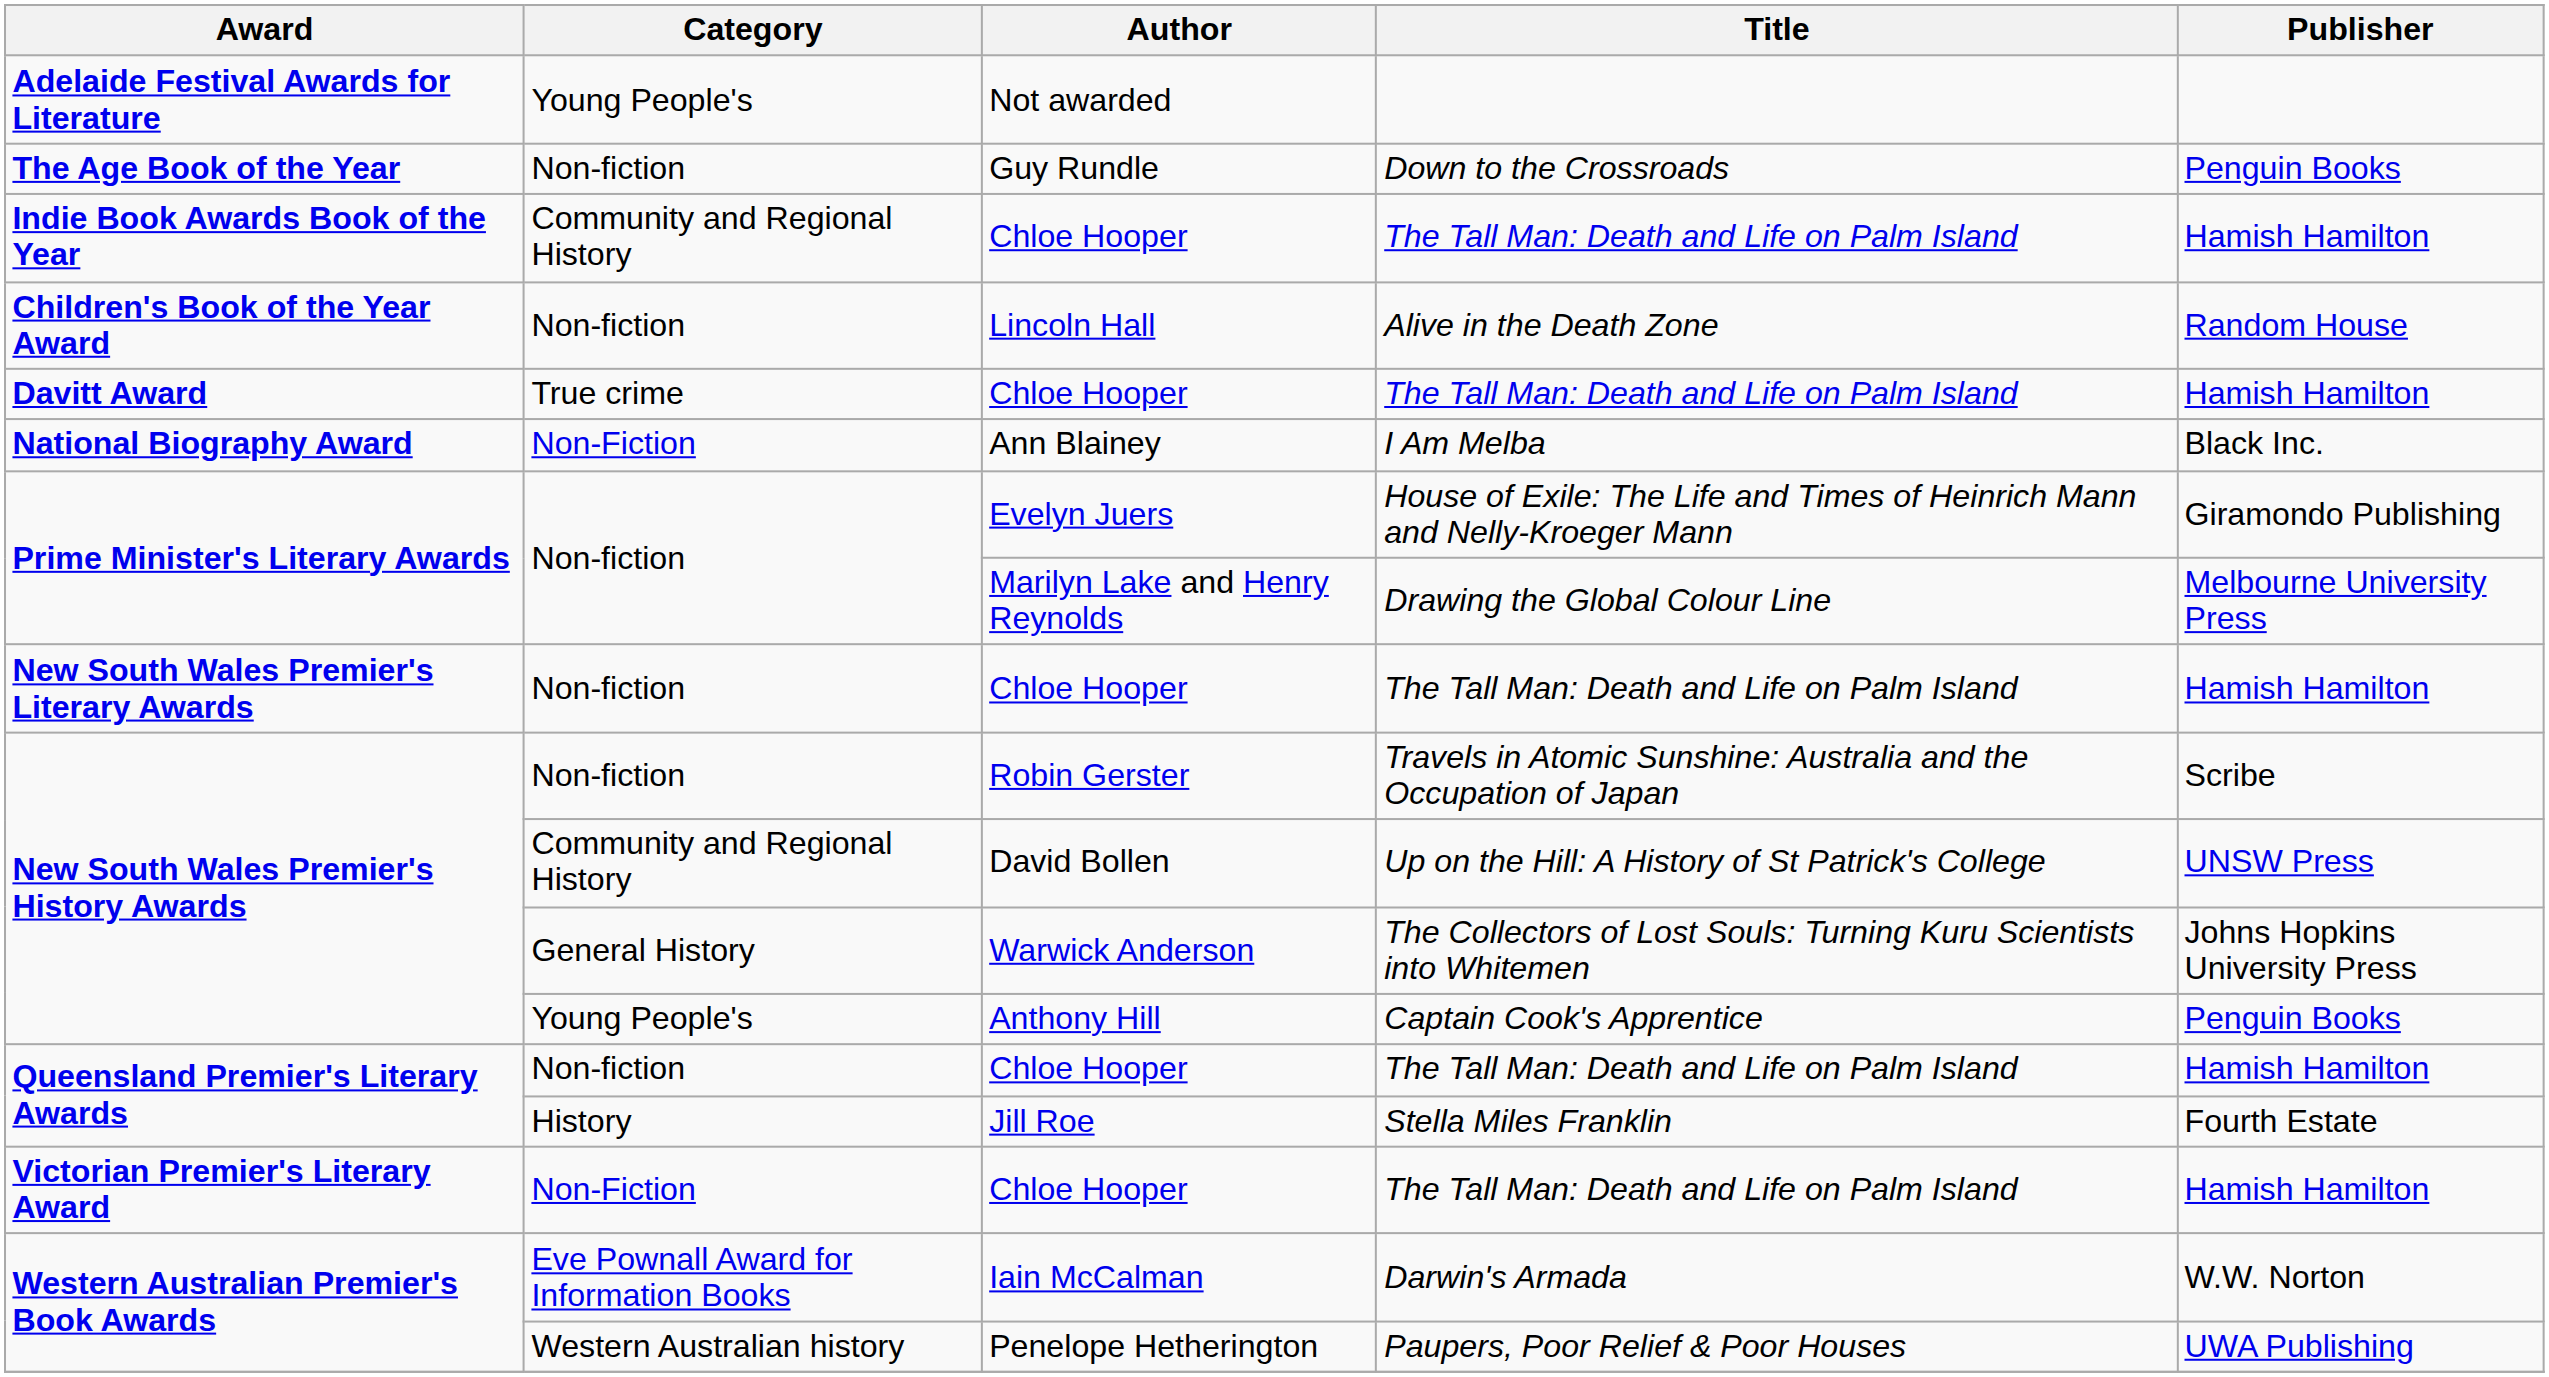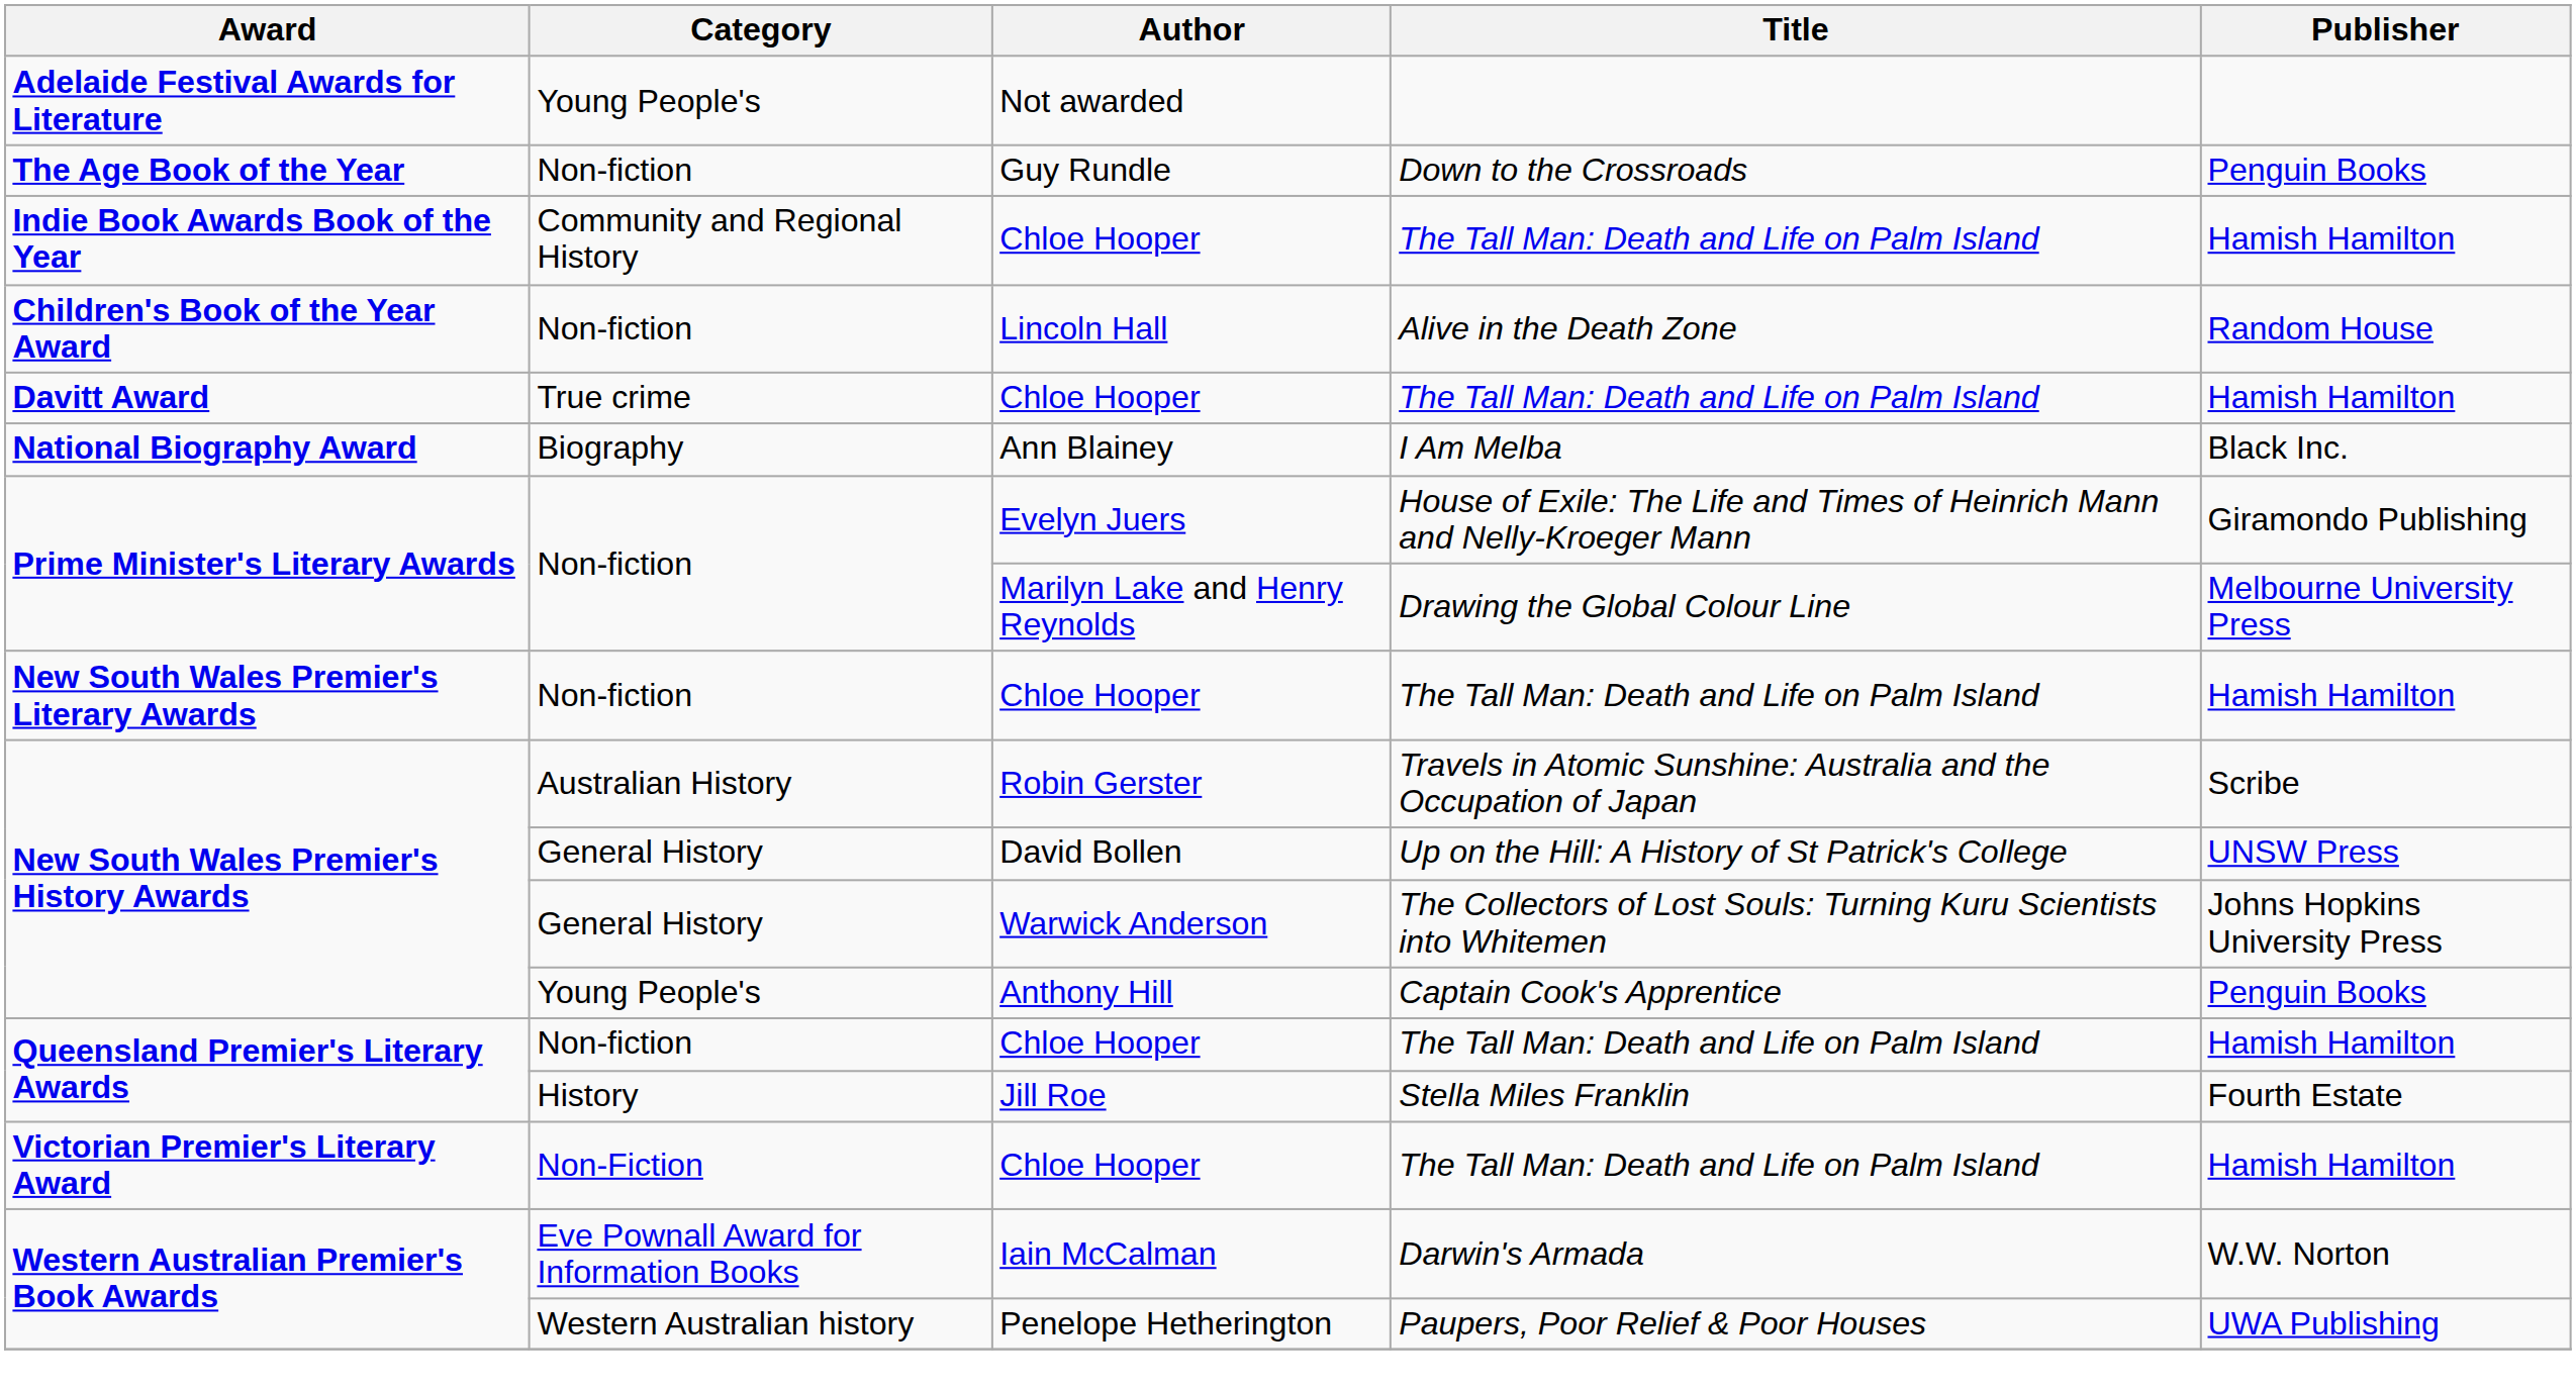 <table class="wikitable" width=100%>
 <tr>
 <th>Award</th>
 <th>Category</th>
 <th>Author</th>
 <th>Title</th>
 <th>Publisher</th>
 </tr>
 <tr>
 <td><strong><a href='#'>Adelaide Festival Awards for Literature</a></strong></td>
 <td>Young People's</td>
 <td>Not awarded</td>
 <td></td>
 </tr>
 <tr>
 <td><strong><a href='#'>The Age Book of the Year</a></strong></td>
 <td>Non-fiction</td>
 <td>Guy Rundle</td>
 <td><em>Down to the Crossroads</em></td>
 <td><a href='#'>Penguin Books</a></td>
 </tr>
 <tr>
 <td><strong><a href='#'>Indie Book Awards Book of the Year</a></strong></td>
 <td>Community and Regional History</td>
 <td><a href='#'>Chloe Hooper</a></td>
 <td><em><a href='#'>The Tall Man: Death and Life on Palm Island</a></em></td>
 <td><a href='#'>Hamish Hamilton</a></td>
 </tr>
 <tr>
 <td><strong><a href='#'>Children's Book of the Year Award</a></strong></td>
 <td>Non-fiction</td>
 <td><a href='#'>Lincoln Hall</a></td>
 <td><em>Alive in the Death Zone</em></td>
 <td><a href='#'>Random House</a></td>
 </tr>
 <tr>
 <td><strong><a href='#'>Davitt Award</a></strong></td>
 <td>True crime</td>
 <td><a href='#'>Chloe Hooper</a></td>
 <td><em><a href='#'>The Tall Man: Death and Life on Palm Island</a></em></td>
 <td><a href='#'>Hamish Hamilton</a></td>
 </tr>
 <tr>
 <td><strong><a href='#'>National Biography Award</a></strong></td>
-<td><a href='#'>Non-Fiction</a></td>
+<td>Biography</td>
 <td>Ann Blainey</td>
 <td><em>I Am Melba</em></td>
 <td>Black Inc.</td>
 </tr>
 <tr>
 <td rowspan=2><strong><a href='#'>Prime Minister's Literary Awards</a></strong></td>
 <td rowspan=2>Non-fiction</td>
 <td><a href='#'>Evelyn Juers</a></td>
 <td><em>House of Exile: The Life and Times of Heinrich Mann and Nelly-Kroeger Mann</em></td>
 <td>Giramondo Publishing</td>
 </tr>
 <tr>
 <td><a href='#'>Marilyn Lake</a> and <a href='#'>Henry Reynolds</a></td>
 <td><em>Drawing the Global Colour Line</em></td>
 <td><a href='#'>Melbourne University Press</a></td>
 </tr>
 <tr>
 <td><strong><a href='#'>New South Wales Premier's Literary Awards</a></strong></td>
 <td>Non-fiction</td>
 <td><a href='#'>Chloe Hooper</a></td>
 <td><em>The Tall Man: Death and Life on Palm Island</em></td>
 <td><a href='#'>Hamish Hamilton</a></td>
 </tr>
 <tr>
 <td rowspan=4><strong><a href='#'>New South Wales Premier's History Awards</a></strong></td>
-<td>Non-fiction</td>
+<td>Australian History</td>
 <td><a href='#'>Robin Gerster</a></td>
 <td><em>Travels in Atomic Sunshine: Australia and the Occupation of Japan</em></td>
 <td>Scribe</td>
 </tr>
 <tr>
-<td>Community and Regional History</td>
+<td>General History</td>
 <td>David Bollen</td>
 <td><em>Up on the Hill: A History of St Patrick's College</em></td>
 <td><a href='#'>UNSW Press</a></td>
 </tr>
 <tr>
 <td>General History</td>
 <td><a href='#'>Warwick Anderson</a></td>
 <td><em>The Collectors of Lost Souls: Turning Kuru Scientists into Whitemen</em></td>
 <td>Johns Hopkins University Press</td>
 </tr>
 <tr>
 <td>Young People's</td>
 <td><a href='#'>Anthony Hill</a></td>
 <td><em>Captain Cook's Apprentice</em></td>
 <td><a href='#'>Penguin Books</a></td>
 </tr>
 <tr>
 <td rowspan=2><strong><a href='#'>Queensland Premier's Literary Awards</a></strong></td>
 <td>Non-fiction</td>
 <td><a href='#'>Chloe Hooper</a></td>
 <td><em>The Tall Man: Death and Life on Palm Island</em></td>
 <td><a href='#'>Hamish Hamilton</a></td>
 </tr>
 <tr>
 <td>History</td>
 <td><a href='#'>Jill Roe</a></td>
 <td><em>Stella Miles Franklin</em></td>
 <td>Fourth Estate</td>
 </tr>
 <tr>
 <td><strong><a href='#'>Victorian Premier's Literary Award</a></strong></td>
 <td><a href='#'>Non-Fiction</a></td>
 <td><a href='#'>Chloe Hooper</a></td>
 <td><em>The Tall Man: Death and Life on Palm Island</em></td>
 <td><a href='#'>Hamish Hamilton</a></td>
 </tr>
 <tr>
 <td rowspan=2><strong><a href='#'>Western Australian Premier's Book Awards</a></strong></td>
 <td><a href='#'>Eve Pownall Award for Information Books</a></td>
 <td><a href='#'>Iain McCalman</a></td>
 <td><em>Darwin's Armada</em></td>
 <td>W.W. Norton</td>
 </tr>
 <tr>
 <td>Western Australian history</td>
 <td>Penelope Hetherington</td>
 <td><em>Paupers, Poor Relief & Poor Houses</em></td>
 <td><a href='#'>UWA Publishing</a></td>
 </tr>
 <tr>
 </tr>
 </table>
